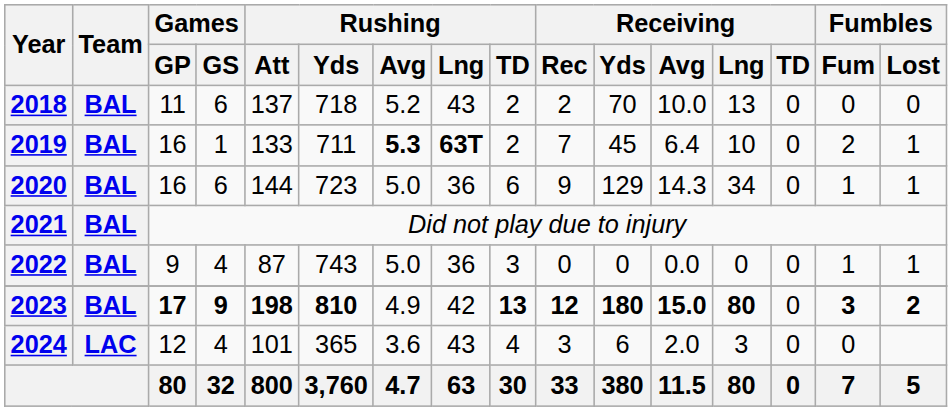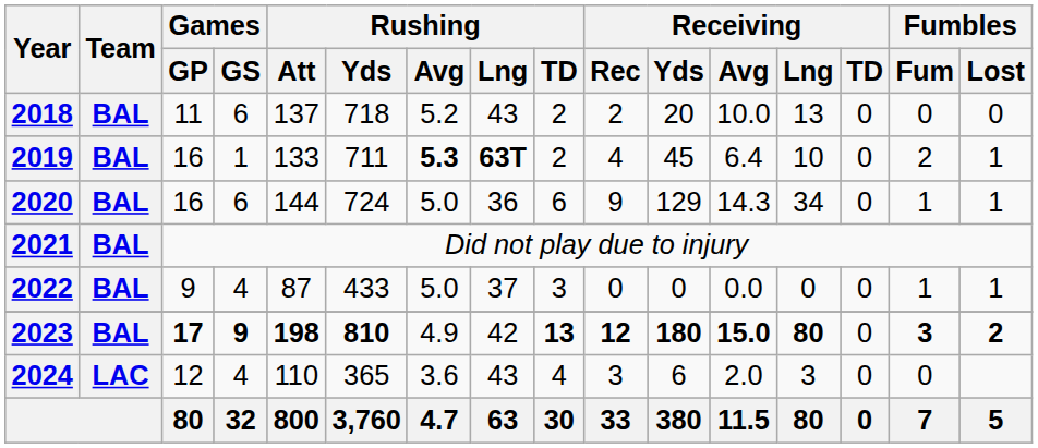 <table class="wikitable" style="text-align:center;">
 <tr>
 <th rowspan="2">Year</th>
 <th rowspan="2">Team</th>
 <th colspan="2">Games</th>
 <th colspan="5">Rushing</th>
 <th colspan="5">Receiving</th>
 <th colspan="2">Fumbles</th>
 </tr>
 <tr>
 <th>GP</th>
 <th>GS</th>
 <th>Att</th>
 <th>Yds</th>
 <th>Avg</th>
 <th>Lng</th>
 <th>TD</th>
 <th>Rec</th>
 <th>Yds</th>
 <th>Avg</th>
 <th>Lng</th>
 <th>TD</th>
 <th>Fum</th>
 <th>Lost</th>
 </tr>
 <tr>
 <th><a href='#'>2018</a></th>
 <th><a href='#'>BAL</a></th>
 <td>11</td>
 <td>6</td>
 <td>137</td>
 <td>718</td>
 <td>5.2</td>
 <td>43</td>
 <td>2</td>
 <td>2</td>
-<td>70</td>
+<td>20</td>
 <td>10.0</td>
 <td>13</td>
 <td>0</td>
 <td>0</td>
 <td>0</td>
 </tr>
 <tr>
 <th><a href='#'>2019</a></th>
 <th><a href='#'>BAL</a></th>
 <td>16</td>
 <td>1</td>
 <td>133</td>
 <td>711</td>
 <td><strong>5.3</strong></td>
 <td><strong>63T</strong></td>
 <td>2</td>
-<td>7</td>
+<td>4</td>
 <td>45</td>
 <td>6.4</td>
 <td>10</td>
 <td>0</td>
 <td>2</td>
 <td>1</td>
 </tr>
 <tr>
 <th><a href='#'>2020</a></th>
 <th><a href='#'>BAL</a></th>
 <td>16</td>
 <td>6</td>
 <td>144</td>
-<td>723</td>
+<td>724</td>
 <td>5.0</td>
 <td>36</td>
 <td>6</td>
 <td>9</td>
 <td>129</td>
 <td>14.3</td>
 <td>34</td>
 <td>0</td>
 <td>1</td>
 <td>1</td>
 </tr>
 <tr>
 <th><a href='#'>2021</a></th>
 <th><a href='#'>BAL</a></th>
 <td colspan="14"><em>Did not play due to injury</em></td>
 </tr>
 <tr>
 <th><a href='#'>2022</a></th>
 <th><a href='#'>BAL</a></th>
 <td>9</td>
 <td>4</td>
 <td>87</td>
-<td>743</td>
+<td>433</td>
 <td>5.0</td>
-<td>36</td>
+<td>37</td>
 <td>3</td>
 <td>0</td>
 <td>0</td>
 <td>0.0</td>
 <td>0</td>
 <td>0</td>
 <td>1</td>
 <td>1</td>
 </tr>
 <tr>
 </tr>
 <tr>
 <th><a href='#'>2023</a></th>
 <th><a href='#'>BAL</a></th>
 <td><strong>17</strong></td>
 <td><strong>9</strong></td>
 <td><strong>198</strong></td>
 <td><strong>810</strong></td>
 <td>4.9</td>
 <td>42</td>
 <td><strong>13</strong></td>
 <td><strong>12</strong></td>
 <td><strong>180</strong></td>
 <td><strong>15.0</strong></td>
 <td><strong>80</strong></td>
 <td>0</td>
 <td><strong>3</strong></td>
 <td><strong>2</strong></td>
 </tr>
 <tr>
 <th><a href='#'>2024</a></th>
 <th><a href='#'>LAC</a></th>
 <td>12</td>
 <td>4</td>
-<td>101</td>
+<td>110</td>
 <td>365</td>
 <td>3.6</td>
 <td>43</td>
 <td>4</td>
 <td>3</td>
 <td>6</td>
 <td>2.0</td>
 <td>3</td>
 <td>0</td>
 <td>0</td>
 </tr>
 <tr>
 <th colspan="2"></th>
 <th>80</th>
 <th>32</th>
 <th>800</th>
 <th>3,760</th>
 <th>4.7</th>
 <th>63</th>
 <th>30</th>
 <th>33</th>
 <th>380</th>
 <th>11.5</th>
 <th>80</th>
 <th>0</th>
 <th>7</th>
 <th>5</th>
 </tr>
 </table>
